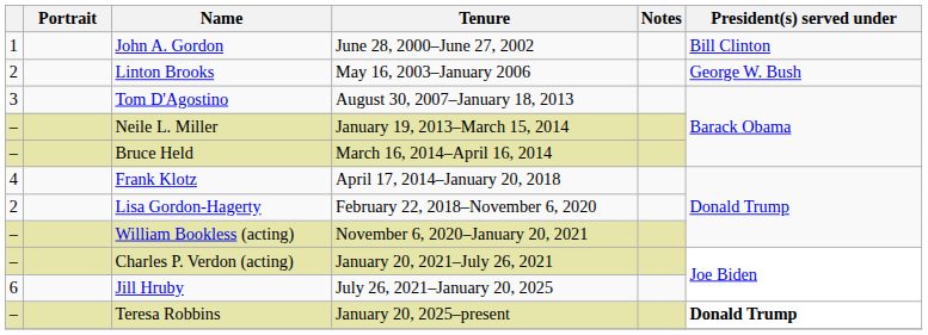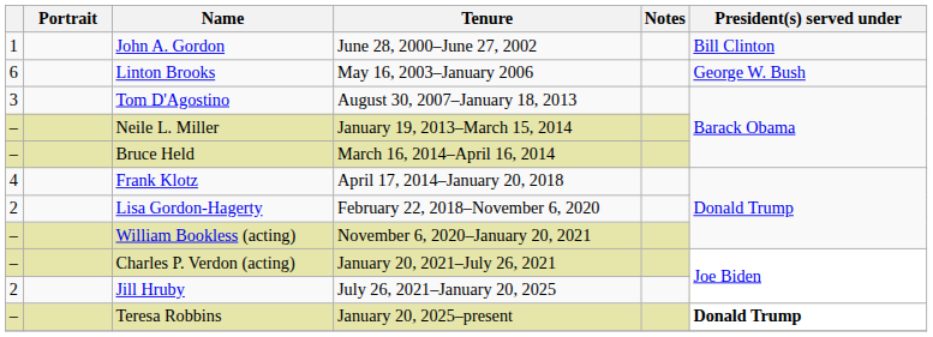 <table class="wikitable">
 <tr>
 <th scope="col" style="width:10px;"></th>
 <th scope="col" style="width:75px;">Portrait</th>
 <th scope="col" style="width:200px;">Name</th>
 <th scope="col" style="width:280px;">Tenure</th>
 <th scope="col" style="width:10px;">Notes</th>
 <th scope="col" style="width:215px;">President(s) served under</th>
 </tr>
 <tr>
 <td rowspan="2">1</td>
 <td rowspan="2"></td>
 <td rowspan="2"><a href='#'>John A. Gordon</a></td>
 <td rowspan="2">June 28, 2000–June 27, 2002</td>
 <td rowspan="2"></td>
 <td><a href='#'>Bill Clinton</a></td>
 </tr>
 <tr>
 <td rowspan="3"><a href='#'>George W. Bush</a></td>
 </tr>
 <tr>
-<td>2</td>
+<td>6</td>
 <td></td>
 <td><a href='#'>Linton Brooks</a></td>
 <td>May 16, 2003–January 2006</td>
 <td></td>
 </tr>
 <tr>
 <td rowspan="2">3</td>
 <td rowspan="2"></td>
 <td rowspan="2"><a href='#'>Tom D'Agostino</a></td>
 <td rowspan="2">August 30, 2007–January 18, 2013</td>
 <td rowspan="2"></td>
 </tr>
 <tr>
 <td rowspan="4"><a href='#'>Barack Obama</a></td>
 </tr>
 <tr bgcolor="#e6e6aa">
 <td>–</td>
 <td></td>
 <td>Neile L. Miller</td>
 <td>January 19, 2013–March 15, 2014</td>
 <td></td>
 </tr>
 <tr bgcolor="#e6e6aa">
 <td>–</td>
 <td></td>
 <td>Bruce Held</td>
 <td>March 16, 2014–April 16, 2014</td>
 <td></td>
 </tr>
 <tr>
 <td rowspan="2">4</td>
 <td rowspan="2"></td>
 <td rowspan="2"><a href='#'>Frank Klotz</a></td>
 <td rowspan="2">April 17, 2014–January 20, 2018</td>
 <td rowspan="2"></td>
 </tr>
 <tr>
 <td rowspan="3"><a href='#'>Donald Trump</a></td>
 </tr>
 <tr>
 <td>2</td>
 <td></td>
 <td><a href='#'>Lisa Gordon-Hagerty</a></td>
 <td>February 22, 2018–November 6, 2020</td>
 <td></td>
 </tr>
 <tr bgcolor="#e6e6aa">
 <td>–</td>
 <td></td>
 <td><a href='#'>William Bookless</a> (acting)</td>
 <td>November 6, 2020–January 20, 2021</td>
 <td></td>
 </tr>
 <tr bgcolor="#e6e6aa">
 <td>–</td>
 <td></td>
 <td>Charles P. Verdon (acting)</td>
 <td>January 20, 2021–July 26, 2021</td>
 <td></td>
 <td rowspan=2  bgcolor="#ffffff"><a href='#'>Joe Biden</a></td>
 </tr>
 <tr>
-<td>6</td>
+<td>2</td>
 <td></td>
 <td><a href='#'>Jill Hruby</a></td>
 <td>July 26, 2021–January 20, 2025</td>
 <td></td>
 </tr>
 <tr bgcolor="#e6e6aa">
 <td>–</td>
 <td></td>
 <td>Teresa Robbins</td>
 <td>January 20, 2025–present</td>
 <td></td>
 <td rowspan=1 bgcolor="#ffffff"><strong>Donald Trump</strong></td>
 </tr>
 <tr>
 </tr>
 </table>
